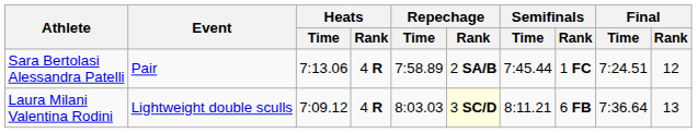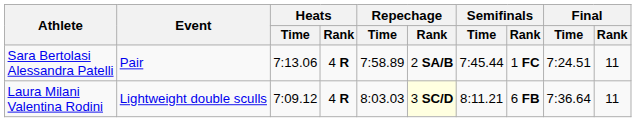 <table class="wikitable" style="font-size:90%">
 <tr>
 <th rowspan="2">Athlete</th>
 <th rowspan="2">Event</th>
 <th colspan="2">Heats</th>
 <th colspan="2">Repechage</th>
 <th colspan="2">Semifinals</th>
 <th colspan="2">Final</th>
 </tr>
 <tr style="font-size:95%">
 <th>Time</th>
 <th>Rank</th>
 <th>Time</th>
 <th>Rank</th>
 <th>Time</th>
 <th>Rank</th>
 <th>Time</th>
 <th>Rank</th>
 </tr>
 <tr align=center>
 <td align=left><a href='#'>Sara Bertolasi</a><br><a href='#'>Alessandra Patelli</a></td>
 <td align=left><a href='#'>Pair</a></td>
 <td>7:13.06</td>
 <td>4 <strong>R</strong></td>
 <td>7:58.89</td>
 <td>2 <strong>SA/B</strong></td>
 <td>7:45.44</td>
 <td>1 <strong>FC</strong></td>
 <td>7:24.51</td>
-<td>12</td>
+<td>11</td>
 </tr>
 <tr align=center>
 <td align=left><a href='#'>Laura Milani</a><br><a href='#'>Valentina Rodini</a></td>
 <td align=left><a href='#'>Lightweight double sculls</a></td>
 <td>7:09.12</td>
 <td>4 <strong>R</strong></td>
 <td>8:03.03</td>
 <td style="background: lightyellow;">3 <strong>SC/D</strong></td>
 <td>8:11.21</td>
 <td>6 <strong>FB</strong></td>
 <td>7:36.64</td>
-<td>13</td>
+<td>11</td>
 </tr>
 </table>
